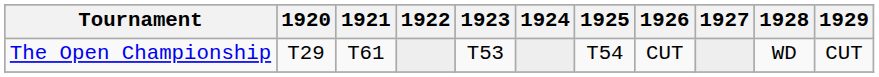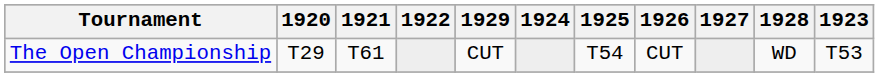 <table class="wikitable" style="font-size:95%;text-align:center;">
 <tr>
 <th>Tournament</th>
 <th>1920</th>
 <th>1921</th>
 <th>1922</th>
-<th>1923</th>
+<th>1929</th>
 <th>1924</th>
 <th>1925</th>
 <th>1926</th>
 <th>1927</th>
 <th>1928</th>
-<th>1929</th>
+<th>1923</th>
 </tr>
 <tr>
 <td align=left><a href='#'>The Open Championship</a></td>
 <td>T29</td>
 <td>T61</td>
 <td style="background:#eeeeee;"></td>
-<td>T53</td>
+<td>CUT</td>
 <td style="background:#eeeeee;"></td>
 <td>T54</td>
 <td>CUT</td>
 <td style="background:#eeeeee;"></td>
 <td>WD</td>
-<td>CUT</td>
+<td>T53</td>
 </tr>
 </table>
